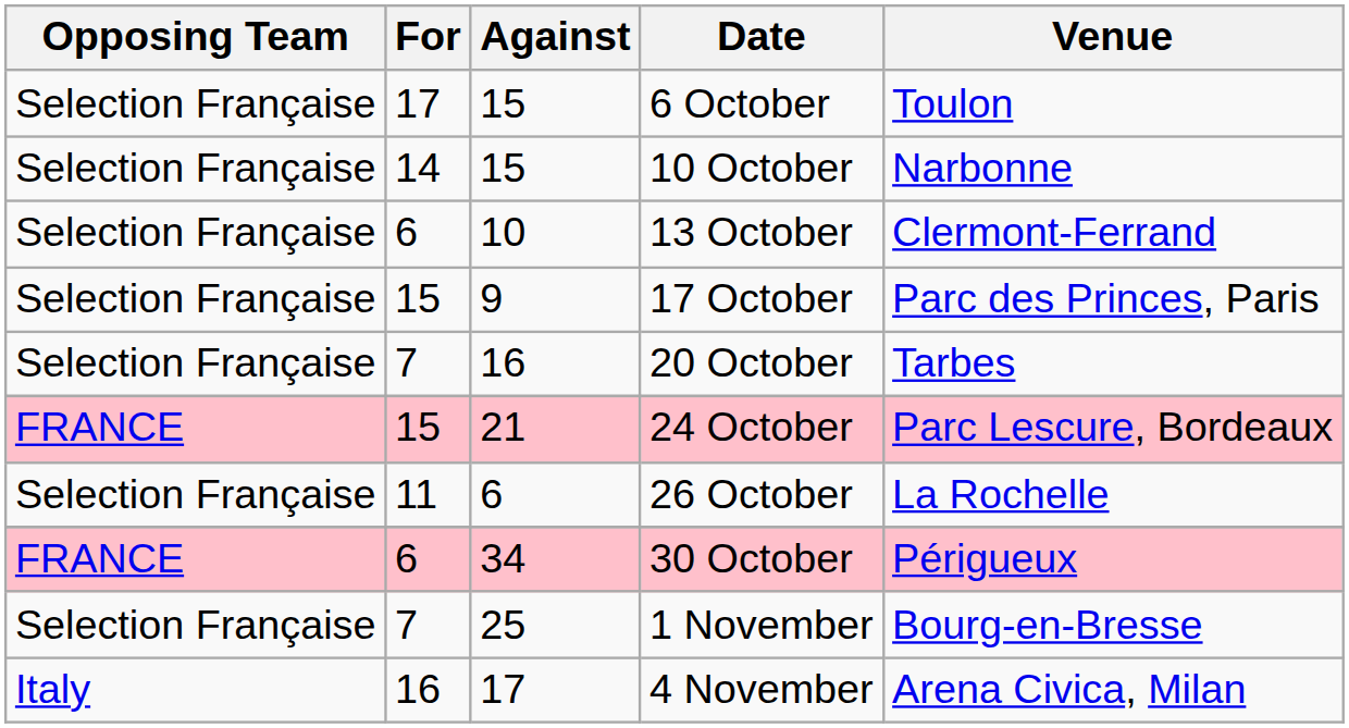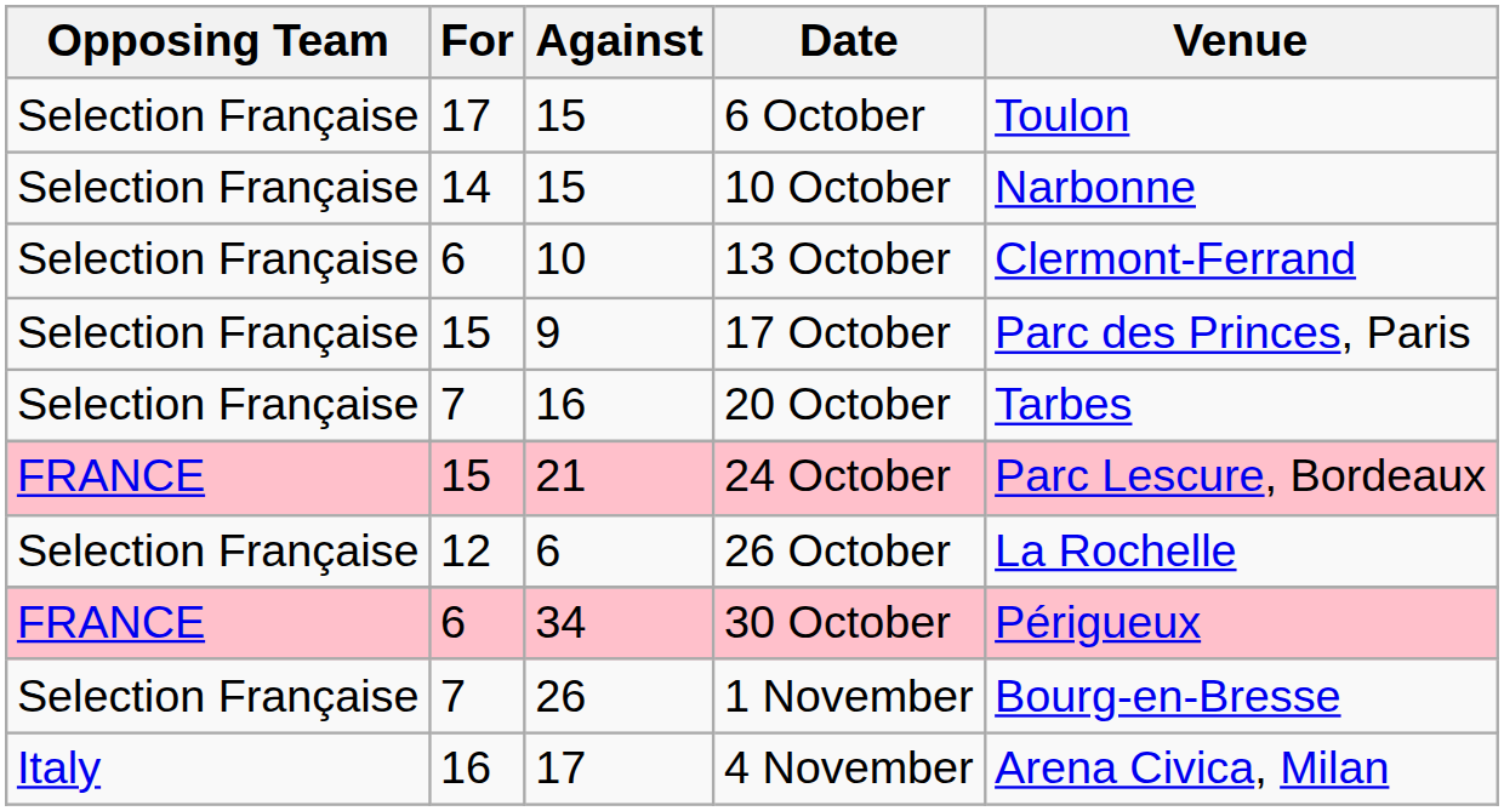 <table class="wikitable">
 <tr>
 <th>Opposing Team</th>
 <th>For</th>
 <th>Against</th>
 <th>Date</th>
 <th>Venue</th>
 </tr>
 <tr>
 <td>Selection Française</td>
 <td>17</td>
 <td>15</td>
 <td>6 October</td>
 <td><a href='#'>Toulon</a></td>
 </tr>
 <tr>
 <td>Selection Française</td>
 <td>14</td>
 <td>15</td>
 <td>10 October</td>
 <td><a href='#'>Narbonne</a></td>
 </tr>
 <tr>
 <td>Selection Française</td>
 <td>6</td>
 <td>10</td>
 <td>13 October</td>
 <td><a href='#'>Clermont-Ferrand</a></td>
 </tr>
 <tr>
 <td>Selection Française</td>
 <td>15</td>
 <td>9</td>
 <td>17 October</td>
 <td><a href='#'>Parc des Princes</a>, Paris</td>
 </tr>
 <tr>
 <td>Selection Française</td>
 <td>7</td>
 <td>16</td>
 <td>20 October</td>
 <td><a href='#'>Tarbes</a></td>
 </tr>
 <tr>
 </tr>
 <tr style="background:pink">
 <td><a href='#'>FRANCE</a></td>
 <td>15</td>
 <td>21</td>
 <td>24 October</td>
 <td><a href='#'>Parc Lescure</a>, Bordeaux</td>
 </tr>
 <tr>
 <td>Selection Française</td>
-<td>11</td>
+<td>12</td>
 <td>6</td>
 <td>26 October</td>
 <td><a href='#'>La Rochelle</a></td>
 </tr>
 <tr>
 </tr>
 <tr style="background:pink">
 <td><a href='#'>FRANCE</a></td>
 <td>6</td>
 <td>34</td>
 <td>30 October</td>
 <td><a href='#'>Périgueux</a></td>
 </tr>
 <tr>
 <td>Selection Française</td>
 <td>7</td>
-<td>25</td>
+<td>26</td>
 <td>1 November</td>
 <td><a href='#'>Bourg-en-Bresse</a></td>
 </tr>
 <tr>
 <td><a href='#'>Italy</a></td>
 <td>16</td>
 <td>17</td>
 <td>4 November</td>
 <td><a href='#'>Arena Civica</a>, <a href='#'>Milan</a></td>
 </tr>
 </table>
